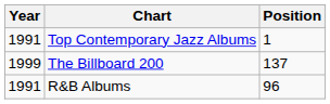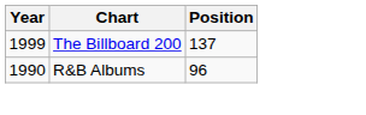 <table class="wikitable" border="1">
 <tr>
 <th>Year</th>
 <th>Chart</th>
 <th>Position</th>
 </tr>
 <tr>
-<td>1991</td>
-<td><a href='#'>Top Contemporary Jazz Albums</a></td>
-<td>1</td>
-</tr>
-<tr>
 <td>1999</td>
 <td><a href='#'>The Billboard 200</a></td>
 <td>137</td>
 </tr>
 <tr>
-<td>1991</td>
+<td>1990</td>
 <td>R&B Albums</td>
 <td>96</td>
 </tr>
 </table>
